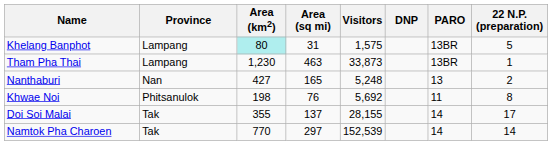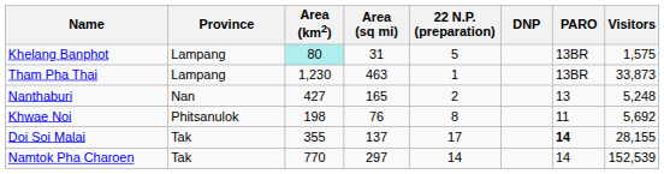 <table class="wikitable sortable" style="max-width:600pt;">
 <tr>
 <th style="width:25%;">Name</th>
 <th style="width:18%;">Province</th>
 <th style="width:9%;">Area<br>(km<sup>2</sup>)</th>
 <th style="width:10%;">Area<br>(sq mi)</th>
-<th style="width:8%;">Visitors</th>
+<th style="width:14%;">22 N.P.<br>(preparation)</th>
 <th style="width:8%;">DNP</th>
 <th style="width:8%;">PARO</th>
-<th style="width:14%;">22 N.P.<br>(preparation)</th>
+<th style="width:8%;">Visitors</th>
 </tr>
 <tr>
 <td><a href='#'>Khelang Banphot</a></td>
 <td>Lampang</td>
 <td style="background: paleturquoise; text-align:center;">80</td>
 <td style="text-align:center;">31</td>
-<td style="text-align:right;">1,575</td>
+<td style="text-align:center;">5</td>
 <td></td>
 <td>13BR</td>
-<td style="text-align:center;">5</td>
+<td style="text-align:right;">1,575</td>
 </tr>
 <tr>
 <td><a href='#'>Tham Pha Thai</a></td>
 <td>Lampang</td>
 <td style="text-align:center;">1,230</td>
 <td style="text-align:center;">463</td>
-<td style="text-align:right;">33,873</td>
+<td style="text-align:center;">1</td>
 <td></td>
 <td>13BR</td>
-<td style="text-align:center;">1</td>
+<td style="text-align:right;">33,873</td>
 </tr>
 <tr>
 <td><a href='#'>Nanthaburi</a></td>
 <td>Nan</td>
 <td style="text-align:center;">427</td>
 <td style="text-align:center;">165</td>
-<td style="text-align:right;">5,248</td>
+<td style="text-align:center;">2</td>
 <td></td>
 <td>13</td>
-<td style="text-align:center;">2</td>
+<td style="text-align:right;">5,248</td>
 </tr>
 <tr>
 <td><a href='#'>Khwae Noi</a></td>
 <td>Phitsanulok</td>
 <td style="text-align:center;">198</td>
 <td style="text-align:center;">76</td>
-<td style="text-align:right;">5,692</td>
+<td style="text-align:center;">8</td>
 <td></td>
 <td>11</td>
-<td style="text-align:center;">8</td>
+<td style="text-align:right;">5,692</td>
 </tr>
 <tr>
 <td><a href='#'>Doi Soi Malai</a></td>
 <td>Tak</td>
 <td style="text-align:center;">355</td>
 <td style="text-align:center;">137</td>
+<td style="text-align:center;">17</td>
+<td></td>
+<td><strong>14</strong></td>
 <td style="text-align:right;">28,155</td>
-<td></td>
-<td>14</td>
-<td style="text-align:center;">17</td>
 </tr>
 <tr>
 <td><a href='#'>Namtok Pha Charoen</a></td>
 <td>Tak</td>
 <td style="text-align:center;">770</td>
 <td style="text-align:center;">297</td>
-<td style="text-align:right;">152,539</td>
+<td style="text-align:center;">14</td>
 <td></td>
 <td>14</td>
-<td style="text-align:center;">14</td>
+<td style="text-align:right;">152,539</td>
 </tr>
 </table>
